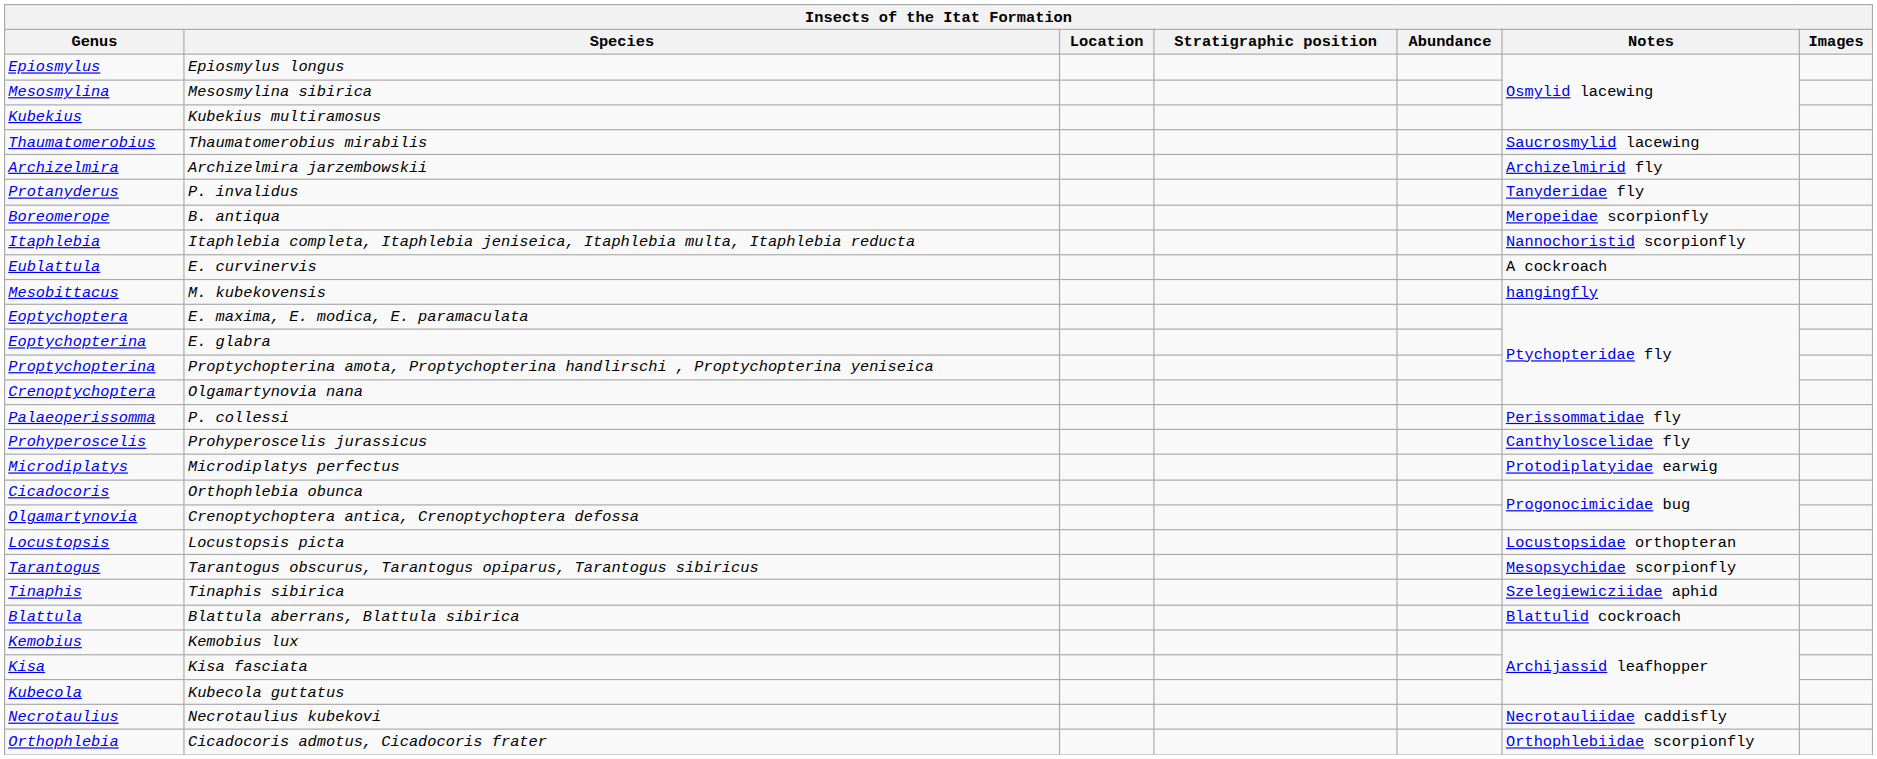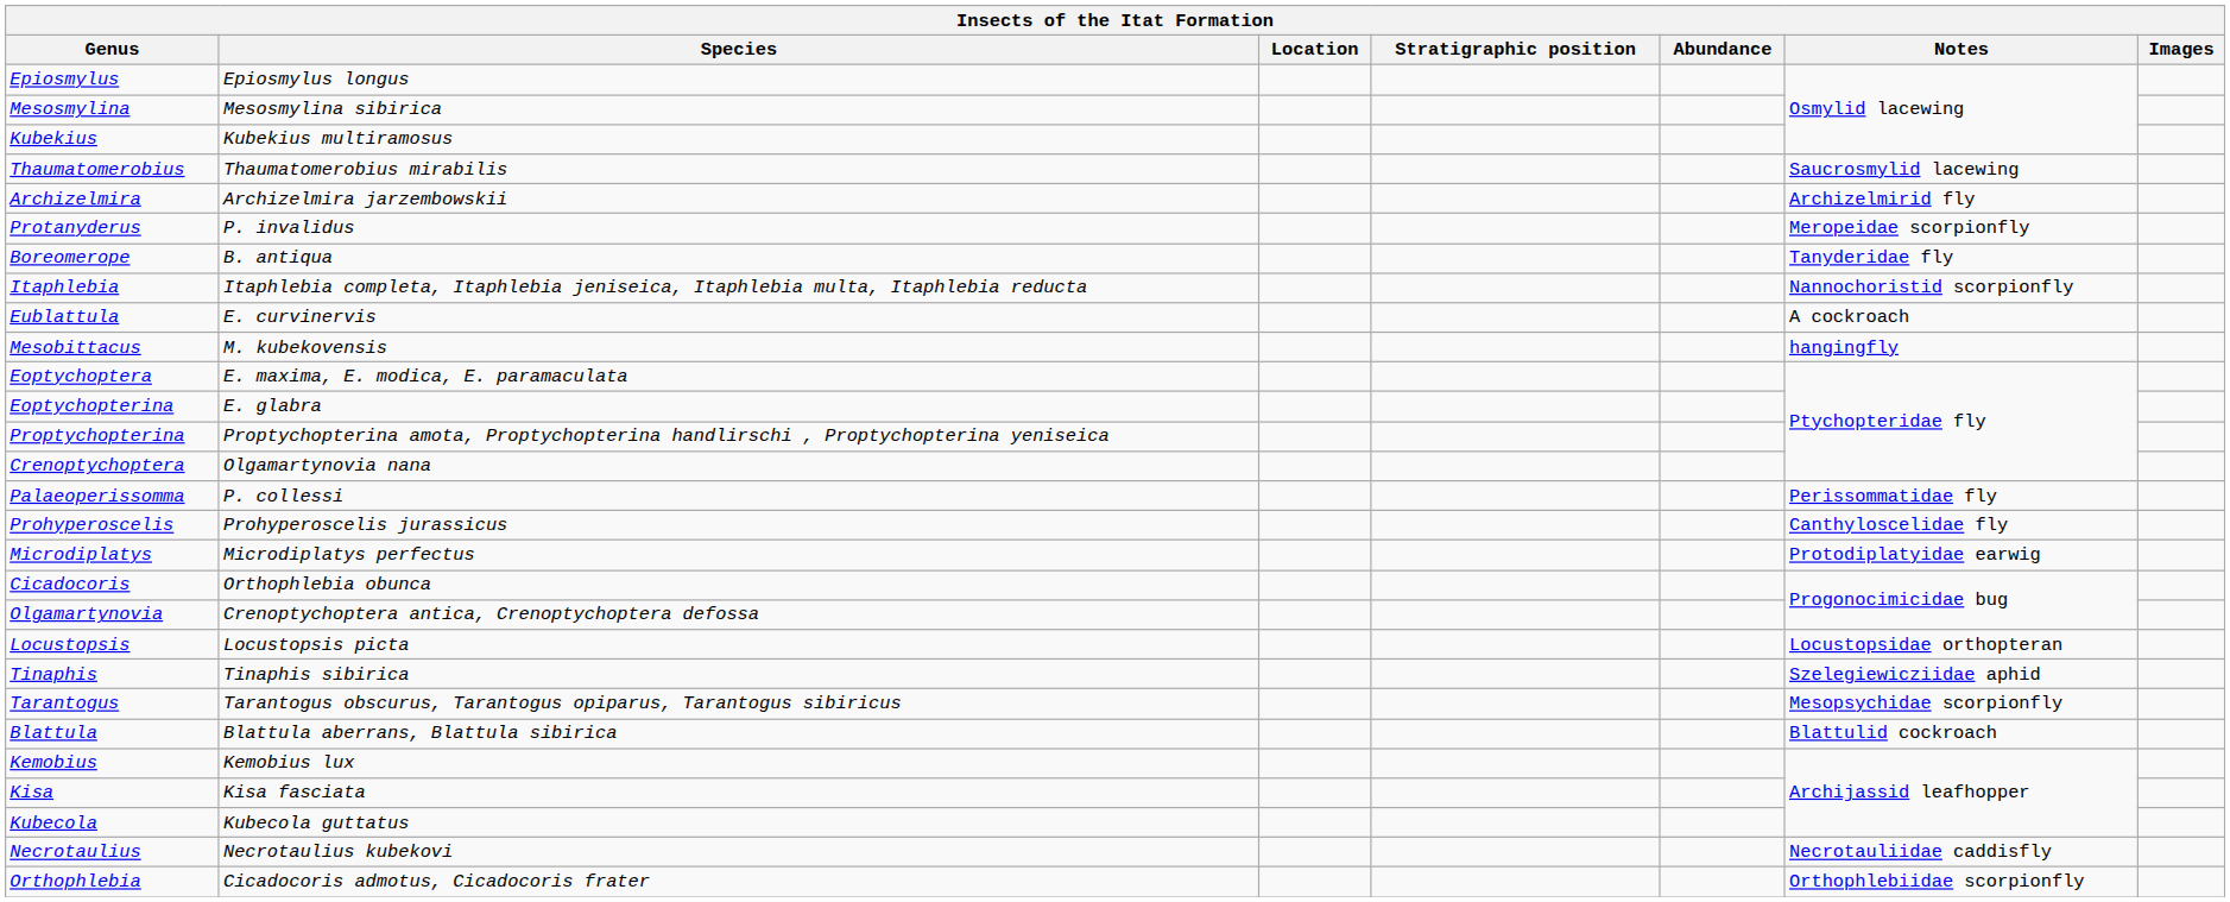 <table class="wikitable" align="center" width="100%">
 <tr>
 <th colspan="7" align="center">Insects of the Itat Formation</th>
 </tr>
 <tr>
 <th>Genus</th>
 <th>Species</th>
 <th>Location</th>
 <th>Stratigraphic position</th>
 <th>Abundance</th>
 <th>Notes</th>
 <th>Images</th>
 </tr>
 <tr>
 <td><em><a href='#'>Epiosmylus</a></em></td>
 <td><em>Epiosmylus longus</em></td>
 <td></td>
 <td></td>
 <td></td>
 <td rowspan="3"><a href='#'>Osmylid</a> lacewing</td>
 <td></td>
 </tr>
 <tr>
 <td><em><a href='#'>Mesosmylina</a></em></td>
 <td><em>Mesosmylina sibirica</em></td>
 <td></td>
 <td></td>
 <td></td>
 <td></td>
 </tr>
 <tr>
 <td><em><a href='#'>Kubekius</a></em></td>
 <td><em>Kubekius multiramosus</em></td>
 <td></td>
 <td></td>
 <td></td>
 <td></td>
 </tr>
 <tr>
 <td><em><a href='#'>Thaumatomerobius</a></em></td>
 <td><em>Thaumatomerobius mirabilis</em></td>
 <td></td>
 <td></td>
 <td></td>
 <td><a href='#'>Saucrosmylid</a> lacewing</td>
 <td></td>
 </tr>
 <tr>
 <td><em><a href='#'>Archizelmira</a></em></td>
 <td><em>Archizelmira jarzembowskii</em></td>
 <td></td>
 <td></td>
 <td></td>
 <td><a href='#'>Archizelmirid</a> fly</td>
 <td></td>
 </tr>
 <tr>
 <td><em><a href='#'>Protanyderus</a></em></td>
 <td><em>P. invalidus</em></td>
 <td></td>
 <td></td>
 <td></td>
-<td><a href='#'>Tanyderidae</a> fly</td>
+<td><a href='#'>Meropeidae</a> scorpionfly</td>
 <td></td>
 </tr>
 <tr>
 <td><em><a href='#'>Boreomerope</a></em></td>
 <td><em>B. antiqua</em></td>
 <td></td>
 <td></td>
 <td></td>
-<td><a href='#'>Meropeidae</a> scorpionfly</td>
+<td><a href='#'>Tanyderidae</a> fly</td>
 <td></td>
 </tr>
 <tr>
 <td><em><a href='#'>Itaphlebia</a></em></td>
 <td><em>Itaphlebia completa, Itaphlebia jeniseica, Itaphlebia multa, Itaphlebia reducta</em></td>
 <td></td>
 <td></td>
 <td></td>
 <td><a href='#'>Nannochoristid</a> scorpionfly</td>
 <td></td>
 </tr>
 <tr>
 <td><em><a href='#'>Eublattula</a></em></td>
 <td><em>E. curvinervis</em></td>
 <td></td>
 <td></td>
 <td></td>
 <td>A cockroach</td>
 <td></td>
 </tr>
 <tr>
 <td><em><a href='#'>Mesobittacus</a></em></td>
 <td><em>M. kubekovensis</em></td>
 <td></td>
 <td></td>
 <td></td>
 <td><a href='#'>hangingfly</a></td>
 <td></td>
 </tr>
 <tr>
 <td><em><a href='#'>Eoptychoptera</a></em></td>
 <td><em>E. maxima, E. modica, E. paramaculata</em></td>
 <td></td>
 <td></td>
 <td></td>
 <td rowspan="4"><a href='#'>Ptychopteridae</a> fly</td>
 <td></td>
 </tr>
 <tr>
 <td><em><a href='#'>Eoptychopterina</a></em></td>
 <td><em>E. glabra</em></td>
 <td></td>
 <td></td>
 <td></td>
 <td></td>
 </tr>
 <tr>
 <td><em><a href='#'>Proptychopterina</a></em></td>
 <td><em>Proptychopterina amota, Proptychopterina handlirschi , Proptychopterina yeniseica</em></td>
 <td></td>
 <td></td>
 <td></td>
 <td></td>
 </tr>
 <tr>
 <td><em><a href='#'>Crenoptychoptera</a></em></td>
 <td><em>Olgamartynovia nana</em></td>
 <td></td>
 <td></td>
 <td></td>
 <td></td>
 </tr>
 <tr>
 <td><em><a href='#'>Palaeoperissomma</a></em></td>
 <td><em>P. collessi</em></td>
 <td></td>
 <td></td>
 <td></td>
 <td><a href='#'>Perissommatidae</a> fly</td>
 <td></td>
 </tr>
 <tr>
 <td><em><a href='#'>Prohyperoscelis</a></em></td>
 <td><em>Prohyperoscelis jurassicus</em></td>
 <td></td>
 <td></td>
 <td></td>
 <td><a href='#'>Canthyloscelidae</a> fly</td>
 <td></td>
 </tr>
 <tr>
 <td><em><a href='#'>Microdiplatys</a></em></td>
 <td><em>Microdiplatys perfectus</em></td>
 <td></td>
 <td></td>
 <td></td>
 <td><a href='#'>Protodiplatyidae</a> earwig</td>
 <td></td>
 </tr>
 <tr>
 <td><em><a href='#'>Cicadocoris</a></em></td>
 <td><em>Orthophlebia obunca</em></td>
 <td></td>
 <td></td>
 <td></td>
 <td rowspan="2"><a href='#'>Progonocimicidae</a> bug</td>
 <td></td>
 </tr>
 <tr>
 <td><em><a href='#'>Olgamartynovia</a></em></td>
 <td><em>Crenoptychoptera antica, Crenoptychoptera defossa</em></td>
 <td></td>
 <td></td>
 <td></td>
 <td></td>
 </tr>
 <tr>
 <td><em><a href='#'>Locustopsis</a></em></td>
 <td><em>Locustopsis picta</em></td>
 <td></td>
 <td></td>
 <td></td>
 <td><a href='#'>Locustopsidae</a> orthopteran</td>
 <td></td>
 </tr>
 <tr>
+<td><em><a href='#'>Tinaphis</a></em></td>
+<td><em>Tinaphis sibirica</em></td>
+<td></td>
+<td></td>
+<td></td>
+<td><a href='#'>Szelegiewicziidae</a> aphid</td>
+<td></td>
+</tr>
+<tr>
 <td><em><a href='#'>Tarantogus</a></em></td>
 <td><em>Tarantogus obscurus, Tarantogus opiparus, Tarantogus sibiricus</em></td>
 <td></td>
 <td></td>
 <td></td>
 <td><a href='#'>Mesopsychidae</a> scorpionfly</td>
-<td></td>
-</tr>
-<tr>
-<td><em><a href='#'>Tinaphis</a></em></td>
-<td><em>Tinaphis sibirica</em></td>
-<td></td>
-<td></td>
-<td></td>
-<td><a href='#'>Szelegiewicziidae</a> aphid</td>
 <td></td>
 </tr>
 <tr>
 <td><em><a href='#'>Blattula</a></em></td>
 <td><em>Blattula aberrans, Blattula sibirica</em></td>
 <td></td>
 <td></td>
 <td></td>
 <td><a href='#'>Blattulid</a> cockroach</td>
 <td></td>
 </tr>
 <tr>
 <td><em><a href='#'>Kemobius</a></em></td>
 <td><em>Kemobius lux</em></td>
 <td></td>
 <td></td>
 <td></td>
 <td rowspan="3"><a href='#'>Archijassid</a> leafhopper</td>
 <td></td>
 </tr>
 <tr>
 <td><em><a href='#'>Kisa</a></em></td>
 <td><em>Kisa fasciata</em></td>
 <td></td>
 <td></td>
 <td></td>
 <td></td>
 </tr>
 <tr>
 <td><em><a href='#'>Kubecola</a></em></td>
 <td><em>Kubecola guttatus</em></td>
 <td></td>
 <td></td>
 <td></td>
 <td></td>
 </tr>
 <tr>
 <td><em><a href='#'>Necrotaulius</a></em></td>
 <td><em>Necrotaulius kubekovi</em></td>
 <td></td>
 <td></td>
 <td></td>
 <td><a href='#'>Necrotauliidae</a> caddisfly</td>
 <td></td>
 </tr>
 <tr>
 <td><em><a href='#'>Orthophlebia</a></em></td>
 <td><em>Cicadocoris admotus, Cicadocoris frater</em></td>
 <td></td>
 <td></td>
 <td></td>
 <td><a href='#'>Orthophlebiidae</a> scorpionfly</td>
 <td></td>
 </tr>
 </table>
